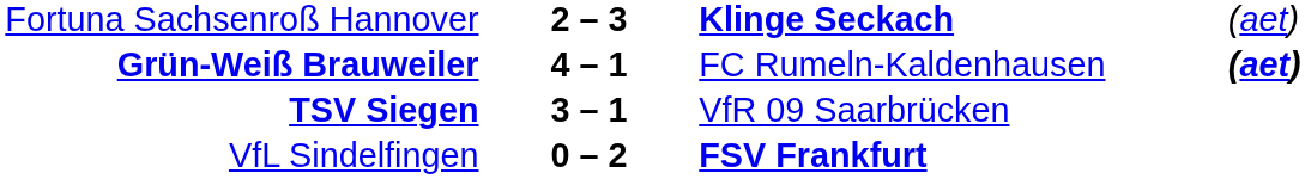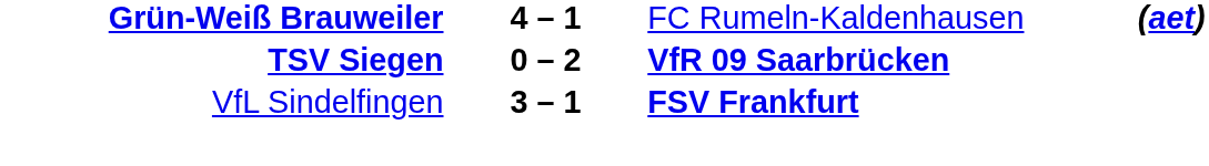 <table width=100% cellspacing=1>
 <tr>
 <th width=25%></th>
 <th width=10%></th>
 <th width=25%></th>
 <th></th>
-</tr>
-<tr style=font-size:90%>
-<td align=right><a href='#'>Fortuna Sachsenroß Hannover</a></td>
-<td align=center><strong>2 – 3</strong></td>
-<td><strong><a href='#'>Klinge Seckach</a></strong></td>
-<td><em>(<a href='#'>aet</a>)</em></td>
 </tr>
 <tr style=font-size:90%>
 <td align=right><strong><a href='#'>Grün-Weiß Brauweiler</a></strong></td>
 <td align=center><strong>4 – 1</strong></td>
 <td><a href='#'>FC Rumeln-Kaldenhausen</a></td>
 <td><strong><em>(<a href='#'>aet</a>)</em></strong></td>
 </tr>
 <tr style=font-size:90%>
 <td align=right><strong><a href='#'>TSV Siegen</a></strong></td>
-<td align=center><strong>3 – 1</strong></td>
-<td><a href='#'>VfR 09 Saarbrücken</a></td>
+<td align=center><strong>0 – 2</strong></td>
+<td><strong><a href='#'>VfR 09 Saarbrücken</a></strong></td>
 </tr>
 <tr style=font-size:90%>
 <td align=right><a href='#'>VfL Sindelfingen</a></td>
-<td align=center><strong>0 – 2</strong></td>
+<td align=center><strong>3 – 1</strong></td>
 <td><strong><a href='#'>FSV Frankfurt</a></strong></td>
 </tr>
 </table>
